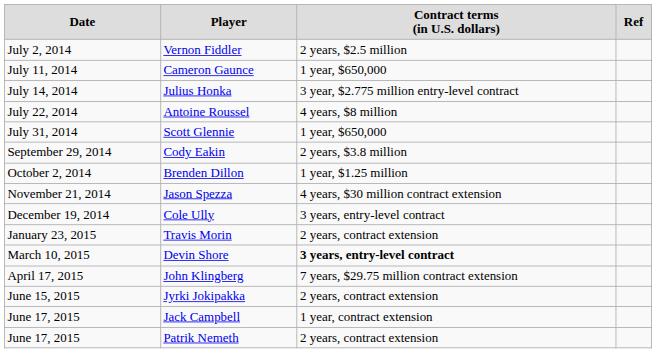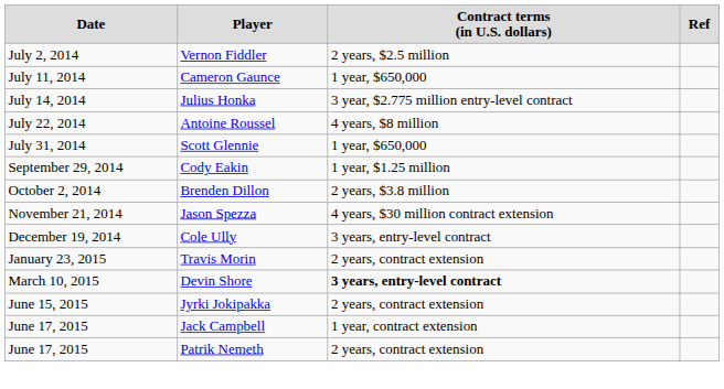 <table class="wikitable" style="border-collapse: collapse; width: 50em; padding: 3;">
 <tr align="center" bgcolor="#dddddd">
 <td><strong>Date</strong></td>
 <td><strong>Player</strong></td>
 <td><strong>Contract terms</strong><br><strong>(in U.S. dollars)</strong></td>
 <td><strong>Ref</strong></td>
 </tr>
 <tr>
 <td>July 2, 2014</td>
 <td><a href='#'>Vernon Fiddler</a></td>
 <td>2 years, $2.5 million</td>
 <td></td>
 </tr>
 <tr>
 <td>July 11, 2014</td>
 <td><a href='#'>Cameron Gaunce</a></td>
 <td>1 year, $650,000</td>
 <td></td>
 </tr>
 <tr>
 <td>July 14, 2014</td>
 <td><a href='#'>Julius Honka</a></td>
 <td>3 year, $2.775 million entry-level contract</td>
 <td></td>
 </tr>
 <tr>
 <td>July 22, 2014</td>
 <td><a href='#'>Antoine Roussel</a></td>
 <td>4 years, $8 million</td>
 <td></td>
 </tr>
 <tr>
 <td>July 31, 2014</td>
 <td><a href='#'>Scott Glennie</a></td>
 <td>1 year, $650,000</td>
 <td></td>
 </tr>
 <tr>
 <td>September 29, 2014</td>
 <td><a href='#'>Cody Eakin</a></td>
-<td>2 years, $3.8 million</td>
+<td>1 year, $1.25 million</td>
 <td></td>
 </tr>
 <tr>
 <td>October 2, 2014</td>
 <td><a href='#'>Brenden Dillon</a></td>
-<td>1 year, $1.25 million</td>
+<td>2 years, $3.8 million</td>
 <td></td>
 </tr>
 <tr>
 <td>November 21, 2014</td>
 <td><a href='#'>Jason Spezza</a></td>
 <td>4 years, $30 million contract extension</td>
 <td></td>
 </tr>
 <tr>
 <td>December 19, 2014</td>
 <td><a href='#'>Cole Ully</a></td>
 <td>3 years, entry-level contract</td>
 <td></td>
 </tr>
 <tr>
 <td>January 23, 2015</td>
 <td><a href='#'>Travis Morin</a></td>
 <td>2 years, contract extension</td>
 <td></td>
 </tr>
 <tr>
 <td>March 10, 2015</td>
 <td><a href='#'>Devin Shore</a></td>
 <td><strong>3 years, entry-level contract</strong></td>
 <td></td>
 </tr>
 <tr>
-<td>April 17, 2015</td>
-<td><a href='#'>John Klingberg</a></td>
-<td>7 years, $29.75 million contract extension</td>
-<td></td>
-</tr>
-<tr>
 <td>June 15, 2015</td>
 <td><a href='#'>Jyrki Jokipakka</a></td>
 <td>2 years, contract extension</td>
 <td></td>
 </tr>
 <tr>
 <td>June 17, 2015</td>
 <td><a href='#'>Jack Campbell</a></td>
 <td>1 year, contract extension</td>
 <td></td>
 </tr>
 <tr>
 <td>June 17, 2015</td>
 <td><a href='#'>Patrik Nemeth</a></td>
 <td>2 years, contract extension</td>
 <td></td>
 </tr>
 </table>
